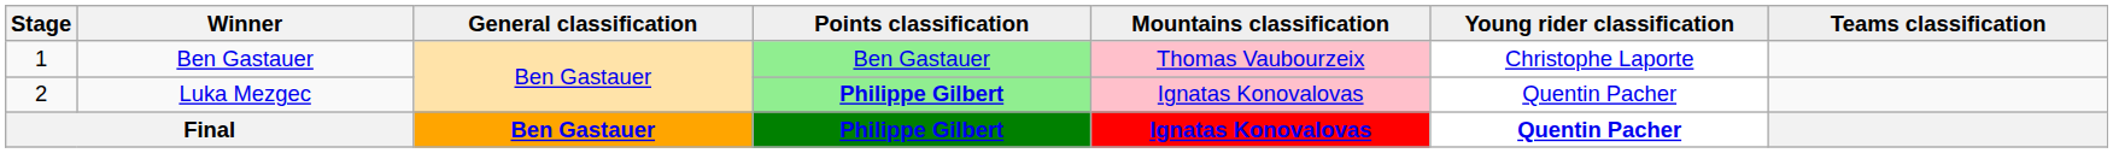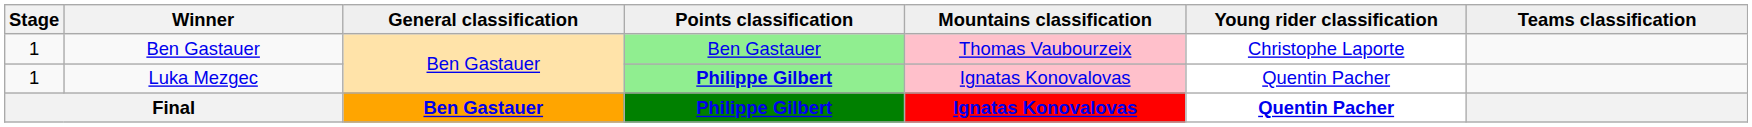 <table class="wikitable" style="text-align: center; font-size:smaller; width: 100%">
 <tr style="background-color: #efefef;">
 <th style="width:1%">Stage</th>
 <th style="width:16.5%">Winner</th>
 <th style="background:#EFEFEF; width:16.5%">General classification<br></th>
 <th style="background:#EFEFEF; width:16.5%">Points classification<br></th>
 <th style="background:#EFEFEF; width:16.5%">Mountains classification<br></th>
 <th style="background:#EFEFEF; width:16.5%;">Young rider classification<br></th>
 <th style="background:#EFEFEF; width:16.5%">Teams classification</th>
 </tr>
 <tr>
 <td>1</td>
 <td><a href='#'>Ben Gastauer</a></td>
 <td style="background:#FFE3A9;" rowspan=2><a href='#'>Ben Gastauer</a></td>
 <td style="background:lightgreen;"><a href='#'>Ben Gastauer</a></td>
 <td style="background:pink;"><a href='#'>Thomas Vaubourzeix</a></td>
 <td style="background:white;"><a href='#'>Christophe Laporte</a></td>
 <td style="background:offwhite;"></td>
 </tr>
 <tr>
-<td>2</td>
+<td>1</td>
 <td><a href='#'>Luka Mezgec</a></td>
 <td style="background:lightgreen;"><strong><a href='#'>Philippe Gilbert</a></strong></td>
 <td style="background:pink;"><a href='#'>Ignatas Konovalovas</a></td>
 <td style="background:white;"><a href='#'>Quentin Pacher</a></td>
 <td style="background:offwhite;"></td>
 </tr>
 <tr>
 <th colspan=2>Final</th>
 <th style="background:orange;"><a href='#'>Ben Gastauer</a></th>
 <th style="background:green;"><a href='#'>Philippe Gilbert</a></th>
 <th style="background:red;"><a href='#'>Ignatas Konovalovas</a></th>
 <th style="background:white;"><a href='#'>Quentin Pacher</a></th>
 <th style="background:offwhite;"></th>
 </tr>
 </table>
